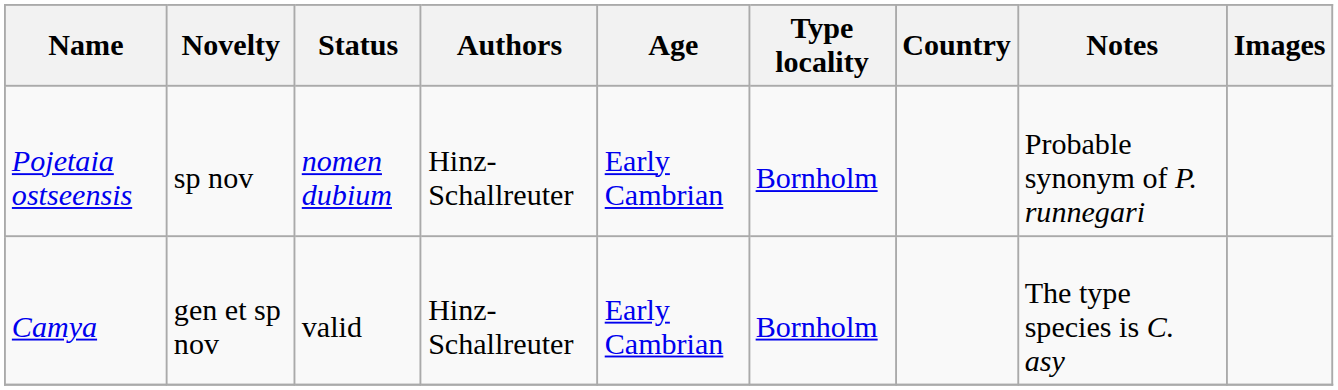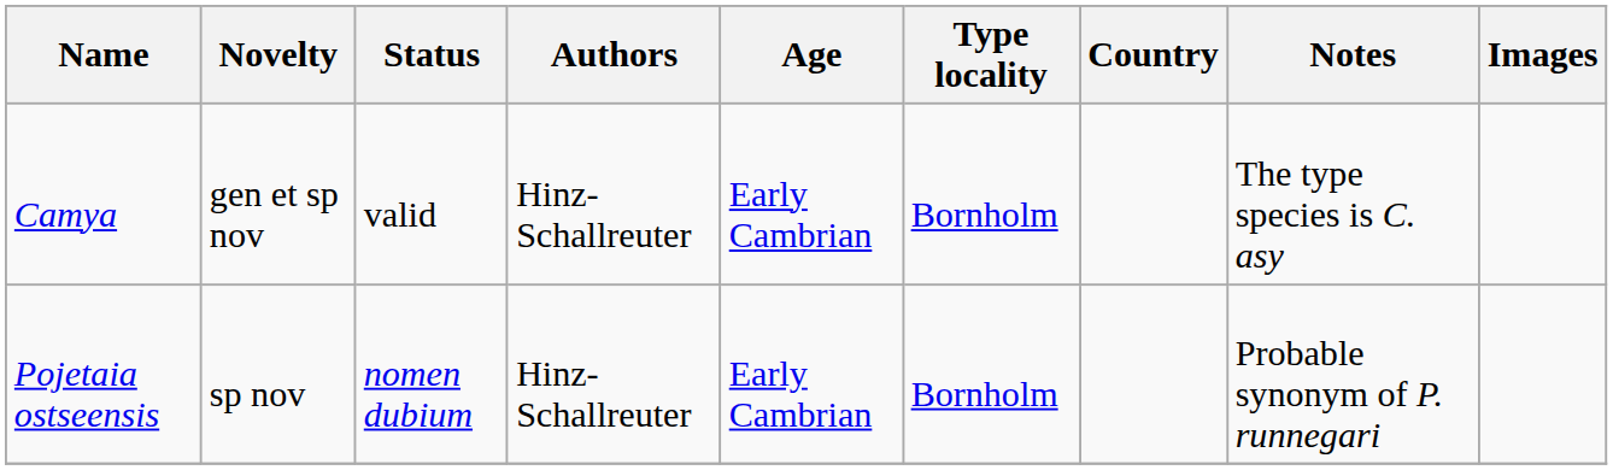 <table class="wikitable sortable" align="center" width="80%">
 <tr>
 <th>Name</th>
 <th>Novelty</th>
 <th>Status</th>
 <th>Authors</th>
 <th>Age</th>
 <th>Type locality</th>
 <th>Country</th>
 <th>Notes</th>
 <th>Images</th>
 </tr>
 <tr>
+<td><br><em><a href='#'>Camya</a></em></td>
+<td><br>gen et sp nov</td>
+<td><br>valid</td>
+<td><br>Hinz-Schallreuter</td>
+<td><br><a href='#'>Early Cambrian</a></td>
+<td><br><a href='#'>Bornholm</a></td>
+<td><br></td>
+<td><br>The type species is <em>C. asy</em></td>
+<td></td>
+</tr>
+<tr>
 <td><br><em><a href='#'>Pojetaia ostseensis</a></em></td>
 <td><br>sp nov</td>
 <td><br><em><a href='#'>nomen dubium</a></em></td>
 <td><br>Hinz-Schallreuter</td>
 <td><br><a href='#'>Early Cambrian</a></td>
 <td><br><a href='#'>Bornholm</a></td>
 <td><br></td>
 <td><br>Probable synonym of <em>P. runnegari</em></td>
 <td></td>
 </tr>
 <tr>
-<td><br><em><a href='#'>Camya</a></em></td>
-<td><br>gen et sp nov</td>
-<td><br>valid</td>
-<td><br>Hinz-Schallreuter</td>
-<td><br><a href='#'>Early Cambrian</a></td>
-<td><br><a href='#'>Bornholm</a></td>
-<td><br></td>
-<td><br>The type species is <em>C. asy</em></td>
-<td></td>
-</tr>
-<tr>
 </tr>
 </table>
